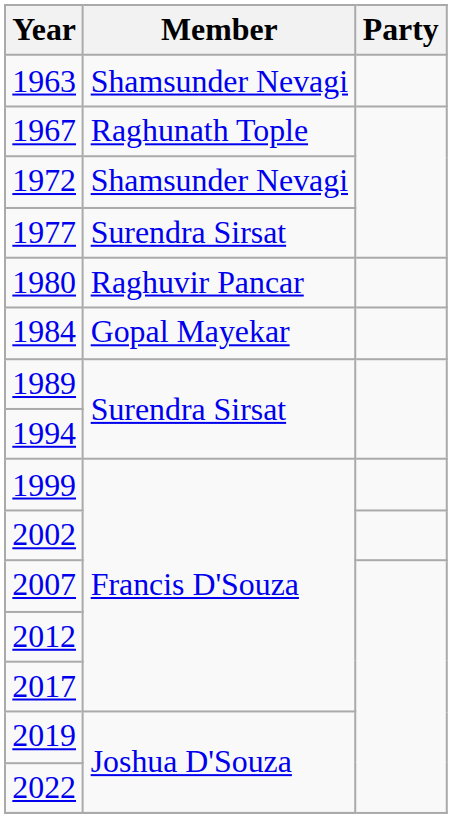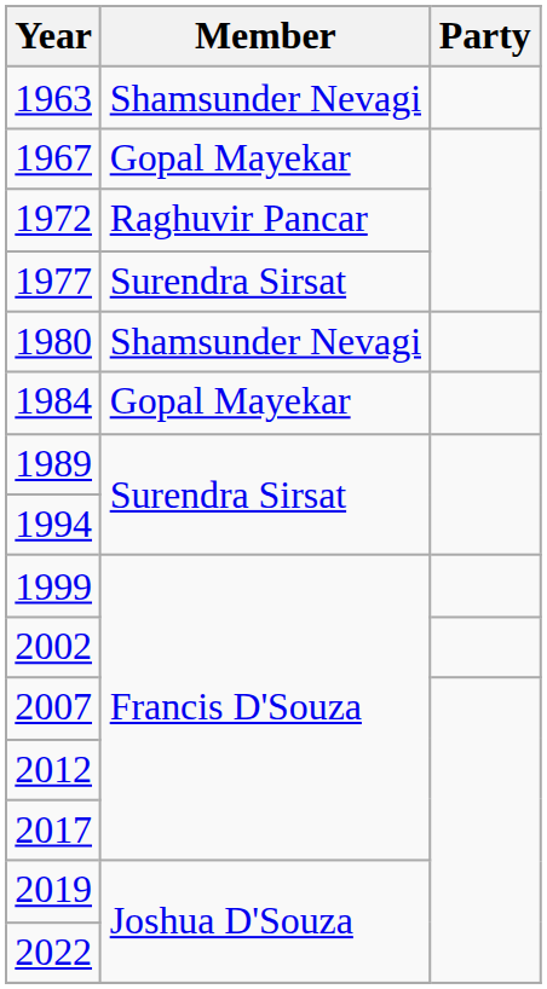 <table class="wikitable sortable">
 <tr>
 <th>Year</th>
 <th>Member</th>
 <th colspan="2">Party</th>
 </tr>
 <tr>
 <td><a href='#'>1963</a></td>
 <td><a href='#'>Shamsunder Nevagi</a></td>
 <td></td>
 </tr>
 <tr>
 <td><a href='#'>1967</a></td>
-<td><a href='#'>Raghunath Tople</a></td>
+<td><a href='#'>Gopal Mayekar</a></td>
 </tr>
 <tr>
 <td><a href='#'>1972</a></td>
-<td><a href='#'>Shamsunder Nevagi</a></td>
+<td><a href='#'>Raghuvir Pancar</a></td>
 </tr>
 <tr>
 <td><a href='#'>1977</a></td>
 <td><a href='#'>Surendra Sirsat</a></td>
 </tr>
 <tr>
 <td><a href='#'>1980</a></td>
-<td><a href='#'>Raghuvir Pancar</a></td>
+<td><a href='#'>Shamsunder Nevagi</a></td>
 <td></td>
 </tr>
 <tr>
 <td><a href='#'>1984</a></td>
 <td><a href='#'>Gopal Mayekar</a></td>
 <td></td>
 </tr>
 <tr>
 <td><a href='#'>1989</a></td>
 <td rowspan=2><a href='#'>Surendra Sirsat</a></td>
 </tr>
 <tr>
 <td><a href='#'>1994</a></td>
 </tr>
 <tr>
 <td><a href='#'>1999</a></td>
 <td rowspan=5><a href='#'>Francis D'Souza</a></td>
 <td></td>
 </tr>
 <tr>
 <td><a href='#'>2002</a></td>
 <td></td>
 </tr>
 <tr>
 <td><a href='#'>2007</a></td>
 </tr>
 <tr>
 <td><a href='#'>2012</a></td>
 </tr>
 <tr>
 <td><a href='#'>2017</a></td>
 </tr>
 <tr>
 <td><a href='#'>2019</a></td>
 <td rowspan=2><a href='#'>Joshua D'Souza</a></td>
 </tr>
 <tr>
 <td><a href='#'>2022</a></td>
 </tr>
 <tr>
 </tr>
 </table>
